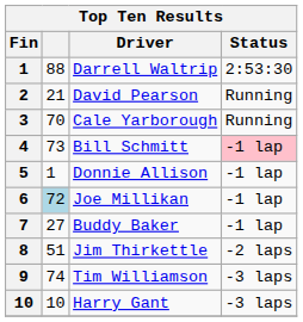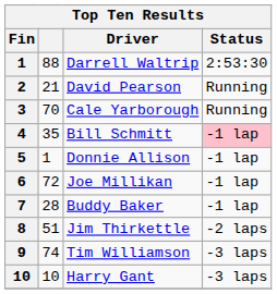 <table class="wikitable" style="font-size: 95%;">
 <tr>
 <th colspan=4><strong>Top Ten Results</strong></th>
 </tr>
 <tr>
 <th>Fin</th>
 <th></th>
 <th>Driver</th>
 <th>Status</th>
 </tr>
 <tr>
 <th>1</th>
 <td>88</td>
 <td><a href='#'>Darrell Waltrip</a></td>
 <td>2:53:30</td>
 </tr>
 <tr>
 <th>2</th>
 <td>21</td>
 <td><a href='#'>David Pearson</a></td>
 <td>Running</td>
 </tr>
 <tr>
 <th>3</th>
 <td>70</td>
 <td><a href='#'>Cale Yarborough</a></td>
 <td>Running</td>
 </tr>
 <tr>
 <th>4</th>
-<td>73</td>
+<td>35</td>
 <td><a href='#'>Bill Schmitt</a></td>
 <td style="background: pink;">-1 lap</td>
 </tr>
 <tr>
 <th>5</th>
 <td>1</td>
 <td><a href='#'>Donnie Allison</a></td>
 <td>-1 lap</td>
 </tr>
 <tr>
 <th>6</th>
-<td style="background: lightblue;">72</td>
+<td>72</td>
 <td><a href='#'>Joe Millikan</a></td>
 <td>-1 lap</td>
 </tr>
 <tr>
 <th>7</th>
-<td>27</td>
+<td>28</td>
 <td><a href='#'>Buddy Baker</a></td>
 <td>-1 lap</td>
 </tr>
 <tr>
 <th>8</th>
 <td>51</td>
 <td><a href='#'>Jim Thirkettle</a></td>
 <td>-2 laps</td>
 </tr>
 <tr>
 <th>9</th>
 <td>74</td>
 <td><a href='#'>Tim Williamson</a></td>
 <td>-3 laps</td>
 </tr>
 <tr>
 <th>10</th>
 <td>10</td>
 <td><a href='#'>Harry Gant</a></td>
 <td>-3 laps</td>
 </tr>
 <tr>
 </tr>
 </table>
